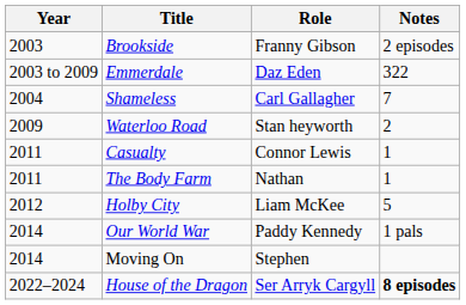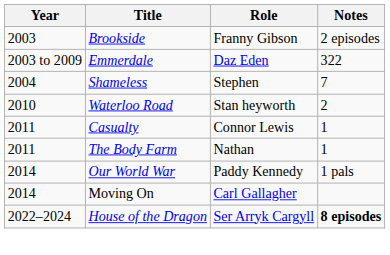 <table class="wikitable sortable">
 <tr>
 <th>Year</th>
 <th>Title</th>
 <th>Role</th>
 <th>Notes</th>
 </tr>
 <tr>
 <td>2003</td>
 <td><em><a href='#'>Brookside</a></em></td>
 <td>Franny Gibson</td>
 <td>2 episodes</td>
 </tr>
 <tr>
 <td>2003 to 2009</td>
 <td><em><a href='#'>Emmerdale</a></em></td>
 <td><a href='#'>Daz Eden</a></td>
 <td>322</td>
 </tr>
 <tr>
 <td>2004</td>
 <td><em><a href='#'>Shameless</a></em></td>
-<td><a href='#'>Carl Gallagher</a></td>
+<td>Stephen</td>
 <td>7</td>
 </tr>
 <tr>
-<td>2009</td>
+<td>2010</td>
 <td><em><a href='#'>Waterloo Road</a></em></td>
 <td>Stan heyworth</td>
 <td>2</td>
 </tr>
 <tr>
 <td>2011</td>
 <td><em><a href='#'>Casualty</a></em></td>
 <td>Connor Lewis</td>
 <td>1</td>
 </tr>
 <tr>
 <td>2011</td>
 <td><em><a href='#'>The Body Farm</a></em></td>
 <td>Nathan</td>
 <td>1</td>
 </tr>
 <tr>
-<td>2012</td>
-<td><em><a href='#'>Holby City</a></em></td>
-<td>Liam McKee</td>
-<td>5</td>
-</tr>
-<tr>
 <td>2014</td>
 <td><em><a href='#'>Our World War</a></em></td>
 <td>Paddy Kennedy</td>
 <td>1  pals</td>
 </tr>
 <tr>
 <td>2014</td>
 <td>Moving On</td>
-<td>Stephen</td>
+<td><a href='#'>Carl Gallagher</a></td>
 <td></td>
 </tr>
 <tr>
 <td>2022–2024</td>
 <td><em><a href='#'>House of the Dragon</a></em></td>
 <td><a href='#'>Ser Arryk Cargyll</a></td>
 <td><strong>8 episodes</strong></td>
 </tr>
 </table>
